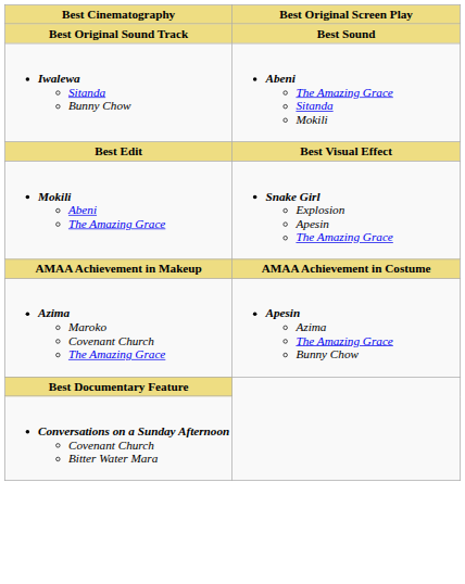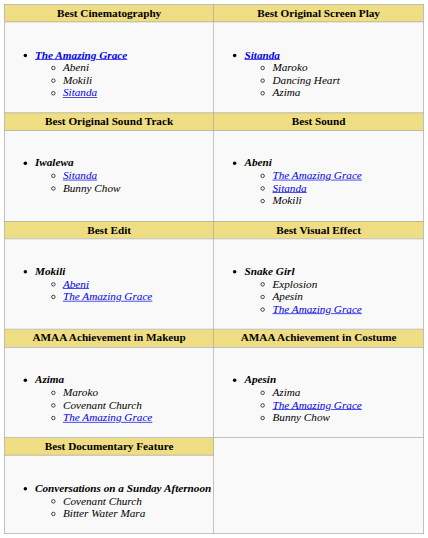 <table class=wikitable>
 <tr>
 <th style="background:#EEDD82;" width=50%>Best Cinematography</th>
 <th style="background:#EEDD82;" width=50%>Best Original Screen Play</th>
+</tr>
+<tr>
+<td valign="top"><br><ul><li><strong><em><a href='#'>The Amazing Grace</a></em></strong><ul><li><em>Abeni</em></li><li><em>Mokili</em></li><li><em><a href='#'>Sitanda</a></em></li></ul></li></ul></td>
+<td valign="top"><br><ul><li><strong><em><a href='#'>Sitanda</a></em></strong><ul><li><em>Maroko</em></li><li><em>Dancing Heart</em></li><li><em>Azima</em></li></ul></li></ul></td>
 </tr>
 <tr>
 <th style="background:#EEDD82;">Best Original Sound Track</th>
 <th style="background:#EEDD82;">Best Sound</th>
 </tr>
 <tr>
 <td valign="top"><br><ul><li><strong><em>Iwalewa</em></strong><ul><li><em><a href='#'>Sitanda</a></em></li><li><em>Bunny Chow</em></li></ul></li></ul></td>
 <td valign="top"><br><ul><li><strong><em>Abeni</em></strong><ul><li><em><a href='#'>The Amazing Grace</a></em></li><li><em><a href='#'>Sitanda</a></em></li><li><em>Mokili</em></li></ul></li></ul></td>
 </tr>
 <tr>
 <th style="background:#EEDD82;">Best Edit</th>
 <th style="background:#EEDD82;">Best Visual Effect</th>
 </tr>
 <tr>
 <td valign="top"><br><ul><li><strong><em>Mokili</em></strong><ul><li><em><a href='#'>Abeni</a></em></li><li><em><a href='#'>The Amazing Grace</a></em></li></ul></li></ul></td>
 <td valign="top"><br><ul><li><strong><em>Snake Girl</em></strong><ul><li><em>Explosion</em></li><li><em>Apesin</em></li><li><em><a href='#'>The Amazing Grace</a></em></li></ul></li></ul></td>
 </tr>
 <tr>
 <th style="background:#EEDD82;">AMAA Achievement in Makeup</th>
 <th style="background:#EEDD82;">AMAA Achievement in Costume</th>
 </tr>
 <tr>
 <td valign="top"><br><ul><li><strong><em>Azima</em></strong><ul><li><em>Maroko</em></li><li><em>Covenant Church</em></li><li><em><a href='#'>The Amazing Grace</a></em></li></ul></li></ul></td>
 <td valign="top"><br><ul><li><strong><em>Apesin</em></strong><ul><li><em>Azima</em></li><li><em><a href='#'>The Amazing Grace</a></em></li><li><em>Bunny Chow</em></li></ul></li></ul></td>
 </tr>
 <tr>
 <th style="background:#EEDD82;">Best Documentary Feature</th>
 </tr>
 <tr>
 <td valign="top"><br><ul><li><strong><em>Conversations on a Sunday Afternoon</em></strong><ul><li><em>Covenant Church</em></li><li><em>Bitter Water Mara</em></li></ul></li></ul></td>
 </tr>
 </table>
